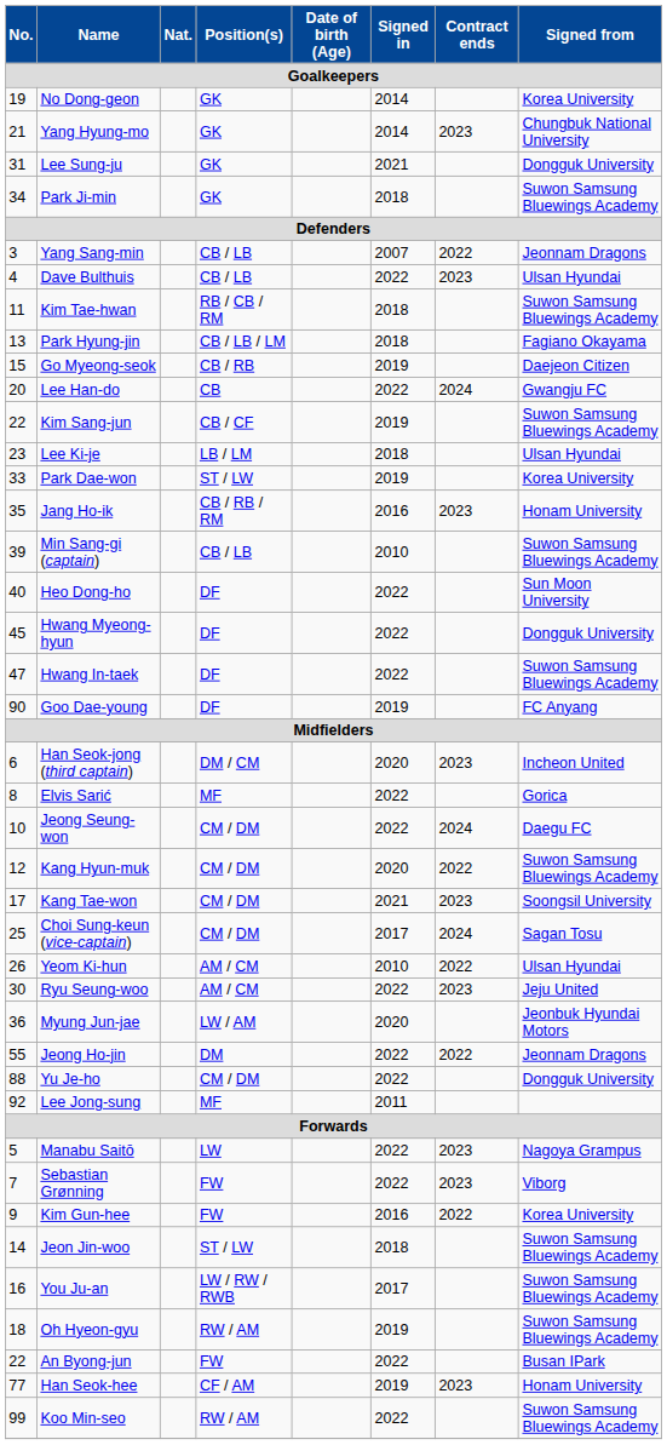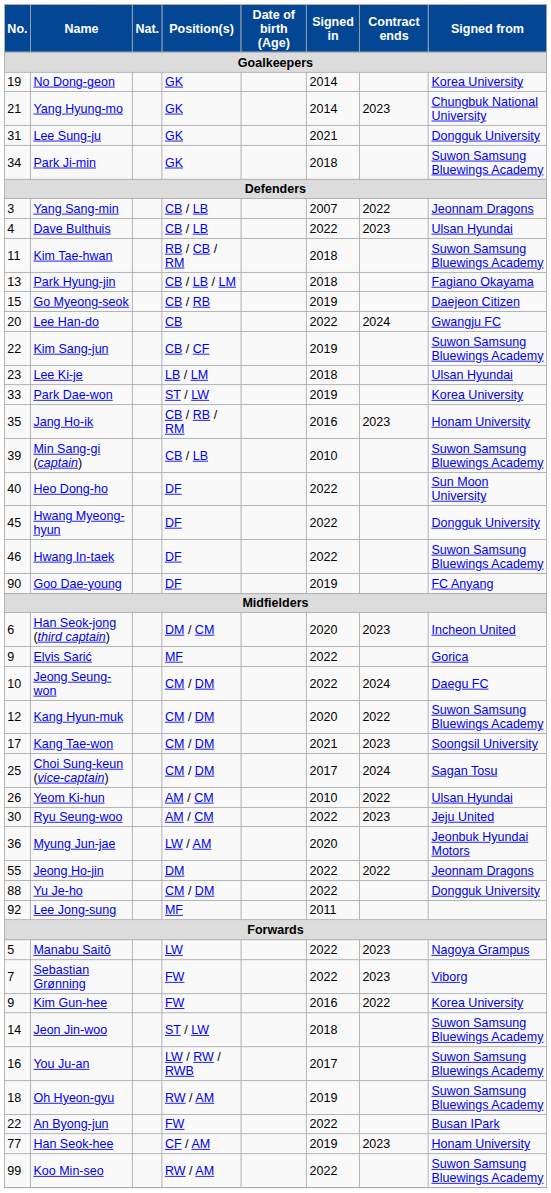 <table class="wikitable sortable" style="text-align:left; font-size:90%; width:100%;">
 <tr>
 <th style="background:#034694; color:white; text-align:center;">No.</th>
 <th style="background:#034694; color:white; text-align:center;">Name</th>
 <th style="background:#034694; color:white; text-align:center;">Nat.</th>
 <th style="background:#034694; color:white; text-align:center;">Position(s)</th>
 <th style="background:#034694; color:white; text-align:center;">Date of birth (Age)</th>
 <th style="background:#034694; color:white; text-align:center;">Signed in</th>
 <th style="background:#034694; color:white; text-align:center;">Contract ends</th>
 <th style="background:#034694; color:white; text-align:center;">Signed from</th>
 </tr>
 <tr>
 <th colspan=11 style="background:#dcdcdc; text-align:center;">Goalkeepers</th>
 </tr>
 <tr>
 <td>19</td>
 <td><a href='#'>No Dong-geon</a></td>
 <td></td>
 <td><a href='#'>GK</a></td>
 <td></td>
 <td>2014</td>
 <td></td>
 <td> <a href='#'>Korea University</a></td>
 </tr>
 <tr>
 <td>21</td>
 <td><a href='#'>Yang Hyung-mo</a></td>
 <td></td>
 <td><a href='#'>GK</a></td>
 <td></td>
 <td>2014</td>
 <td>2023</td>
 <td> <a href='#'>Chungbuk National University</a></td>
 </tr>
 <tr>
 <td>31</td>
 <td><a href='#'>Lee Sung-ju</a></td>
 <td></td>
 <td><a href='#'>GK</a></td>
 <td></td>
 <td>2021</td>
 <td></td>
 <td> <a href='#'>Dongguk University</a></td>
 </tr>
 <tr>
 <td>34</td>
 <td><a href='#'>Park Ji-min</a></td>
 <td></td>
 <td><a href='#'>GK</a></td>
 <td></td>
 <td>2018</td>
 <td></td>
 <td> <a href='#'>Suwon Samsung Bluewings Academy</a></td>
 </tr>
 <tr>
 <th colspan=11 style="background:#dcdcdc; text-align:center;">Defenders</th>
 </tr>
 <tr>
 <td>3</td>
 <td><a href='#'>Yang Sang-min</a></td>
 <td></td>
 <td><a href='#'>CB</a> / <a href='#'>LB</a></td>
 <td></td>
 <td>2007</td>
 <td>2022</td>
 <td> <a href='#'>Jeonnam Dragons</a></td>
 </tr>
 <tr>
 <td>4</td>
 <td><a href='#'>Dave Bulthuis</a></td>
 <td></td>
 <td><a href='#'>CB</a> / <a href='#'>LB</a></td>
 <td></td>
 <td>2022</td>
 <td>2023</td>
 <td> <a href='#'>Ulsan Hyundai</a></td>
 </tr>
 <tr>
 <td>11</td>
 <td><a href='#'>Kim Tae-hwan</a></td>
 <td></td>
 <td><a href='#'>RB</a> / <a href='#'>CB</a> / <a href='#'>RM</a></td>
 <td></td>
 <td>2018</td>
 <td></td>
 <td> <a href='#'>Suwon Samsung Bluewings Academy</a></td>
 </tr>
 <tr>
 <td>13</td>
 <td><a href='#'>Park Hyung-jin</a></td>
 <td></td>
 <td><a href='#'>CB</a> / <a href='#'>LB</a> / <a href='#'>LM</a></td>
 <td></td>
 <td>2018</td>
 <td></td>
 <td> <a href='#'>Fagiano Okayama</a></td>
 </tr>
 <tr>
 <td>15</td>
 <td><a href='#'>Go Myeong-seok</a></td>
 <td></td>
 <td><a href='#'>CB</a> / <a href='#'>RB</a></td>
 <td></td>
 <td>2019</td>
 <td></td>
 <td> <a href='#'>Daejeon Citizen</a></td>
 </tr>
 <tr>
 <td>20</td>
 <td><a href='#'>Lee Han-do</a></td>
 <td></td>
 <td><a href='#'>CB</a></td>
 <td></td>
 <td>2022</td>
 <td>2024</td>
 <td> <a href='#'>Gwangju FC</a></td>
 </tr>
 <tr>
 <td>22</td>
 <td><a href='#'>Kim Sang-jun</a></td>
 <td></td>
 <td><a href='#'>CB</a> / <a href='#'>CF</a></td>
 <td></td>
 <td>2019</td>
 <td></td>
 <td> <a href='#'>Suwon Samsung Bluewings Academy</a></td>
 </tr>
 <tr>
 <td>23</td>
 <td><a href='#'>Lee Ki-je</a></td>
 <td></td>
 <td><a href='#'>LB</a> / <a href='#'>LM</a></td>
 <td></td>
 <td>2018</td>
 <td></td>
 <td> <a href='#'>Ulsan Hyundai</a></td>
 </tr>
 <tr>
 <td>33</td>
 <td><a href='#'>Park Dae-won</a></td>
 <td></td>
 <td><a href='#'>ST</a> / <a href='#'>LW</a></td>
 <td></td>
 <td>2019</td>
 <td></td>
 <td> <a href='#'>Korea University</a></td>
 </tr>
 <tr>
 <td>35</td>
 <td><a href='#'>Jang Ho-ik</a></td>
 <td></td>
 <td><a href='#'>CB</a> / <a href='#'>RB</a> / <a href='#'>RM</a></td>
 <td></td>
 <td>2016</td>
 <td>2023</td>
 <td> <a href='#'>Honam University</a></td>
 </tr>
 <tr>
 <td>39</td>
 <td><a href='#'>Min Sang-gi</a> (<em><a href='#'>captain</a></em>)</td>
 <td></td>
 <td><a href='#'>CB</a> / <a href='#'>LB</a></td>
 <td></td>
 <td>2010</td>
 <td></td>
 <td> <a href='#'>Suwon Samsung Bluewings Academy</a></td>
 </tr>
 <tr>
 <td>40</td>
 <td><a href='#'>Heo Dong-ho</a></td>
 <td></td>
 <td><a href='#'>DF</a></td>
 <td></td>
 <td>2022</td>
 <td></td>
 <td> <a href='#'>Sun Moon University</a></td>
 </tr>
 <tr>
 <td>45</td>
 <td><a href='#'>Hwang Myeong-hyun</a></td>
 <td></td>
 <td><a href='#'>DF</a></td>
 <td></td>
 <td>2022</td>
 <td></td>
 <td> <a href='#'>Dongguk University</a></td>
 </tr>
 <tr>
-<td>47</td>
+<td>46</td>
 <td><a href='#'>Hwang In-taek</a></td>
 <td></td>
 <td><a href='#'>DF</a></td>
 <td></td>
 <td>2022</td>
 <td></td>
 <td> <a href='#'>Suwon Samsung Bluewings Academy</a></td>
 </tr>
 <tr>
 <td>90</td>
 <td><a href='#'>Goo Dae-young</a></td>
 <td></td>
 <td><a href='#'>DF</a></td>
 <td></td>
 <td>2019</td>
 <td></td>
 <td> <a href='#'>FC Anyang</a></td>
 </tr>
 <tr>
 <th colspan=11 style="background:#dcdcdc; text-align:center;">Midfielders</th>
 </tr>
 <tr>
 <td>6</td>
 <td><a href='#'>Han Seok-jong</a> (<em><a href='#'>third captain</a></em>)</td>
 <td></td>
 <td><a href='#'>DM</a> / <a href='#'>CM</a></td>
 <td></td>
 <td>2020</td>
 <td>2023</td>
 <td> <a href='#'>Incheon United</a></td>
 </tr>
 <tr>
-<td>8</td>
+<td>9</td>
 <td><a href='#'>Elvis Sarić</a></td>
 <td></td>
 <td><a href='#'>MF</a></td>
 <td></td>
 <td>2022</td>
 <td></td>
 <td> <a href='#'>Gorica</a></td>
 </tr>
 <tr>
 <td>10</td>
 <td><a href='#'>Jeong Seung-won</a></td>
 <td></td>
 <td><a href='#'>CM</a> / <a href='#'>DM</a></td>
 <td></td>
 <td>2022</td>
 <td>2024</td>
 <td> <a href='#'>Daegu FC</a></td>
 </tr>
 <tr>
 <td>12</td>
 <td><a href='#'>Kang Hyun-muk</a></td>
 <td></td>
 <td><a href='#'>CM</a> / <a href='#'>DM</a></td>
 <td></td>
 <td>2020</td>
 <td>2022</td>
 <td> <a href='#'>Suwon Samsung Bluewings Academy</a></td>
 </tr>
 <tr>
 <td>17</td>
 <td><a href='#'>Kang Tae-won</a></td>
 <td></td>
 <td><a href='#'>CM</a> / <a href='#'>DM</a></td>
 <td></td>
 <td>2021</td>
 <td>2023</td>
 <td> <a href='#'>Soongsil University</a></td>
 </tr>
 <tr>
 <td>25</td>
 <td><a href='#'>Choi Sung-keun</a> (<em><a href='#'>vice-captain</a></em>)</td>
 <td></td>
 <td><a href='#'>CM</a> / <a href='#'>DM</a></td>
 <td></td>
 <td>2017</td>
 <td>2024</td>
 <td> <a href='#'>Sagan Tosu</a></td>
 </tr>
 <tr>
 <td>26</td>
 <td><a href='#'>Yeom Ki-hun</a></td>
 <td></td>
 <td><a href='#'>AM</a> / <a href='#'>CM</a></td>
 <td></td>
 <td>2010</td>
 <td>2022</td>
 <td> <a href='#'>Ulsan Hyundai</a></td>
 </tr>
 <tr>
 <td>30</td>
 <td><a href='#'>Ryu Seung-woo</a></td>
 <td></td>
 <td><a href='#'>AM</a> / <a href='#'>CM</a></td>
 <td></td>
 <td>2022</td>
 <td>2023</td>
 <td> <a href='#'>Jeju United</a></td>
 </tr>
 <tr>
 <td>36</td>
 <td><a href='#'>Myung Jun-jae</a></td>
 <td></td>
 <td><a href='#'>LW</a> / <a href='#'>AM</a></td>
 <td></td>
 <td>2020</td>
 <td></td>
 <td> <a href='#'>Jeonbuk Hyundai Motors</a></td>
 </tr>
 <tr>
 <td>55</td>
 <td><a href='#'>Jeong Ho-jin</a></td>
 <td></td>
 <td><a href='#'>DM</a></td>
 <td></td>
 <td>2022</td>
 <td>2022</td>
 <td> <a href='#'>Jeonnam Dragons</a></td>
 </tr>
 <tr>
 <td>88</td>
 <td><a href='#'>Yu Je-ho</a></td>
 <td></td>
 <td><a href='#'>CM</a> / <a href='#'>DM</a></td>
 <td></td>
 <td>2022</td>
 <td></td>
 <td> <a href='#'>Dongguk University</a></td>
 </tr>
 <tr>
 <td>92</td>
 <td><a href='#'>Lee Jong-sung</a></td>
 <td></td>
 <td><a href='#'>MF</a></td>
 <td></td>
 <td>2011</td>
 <td></td>
 <td></td>
 </tr>
 <tr>
 <th colspan=11 style="background:#dcdcdc; text-align:center;">Forwards</th>
 </tr>
 <tr>
 <td>5</td>
 <td><a href='#'>Manabu Saitō</a></td>
 <td></td>
 <td><a href='#'>LW</a></td>
 <td></td>
 <td>2022</td>
 <td>2023</td>
 <td> <a href='#'>Nagoya Grampus</a></td>
 </tr>
 <tr>
 <td>7</td>
 <td><a href='#'>Sebastian Grønning</a></td>
 <td></td>
 <td><a href='#'>FW</a></td>
 <td></td>
 <td>2022</td>
 <td>2023</td>
 <td> <a href='#'>Viborg</a></td>
 </tr>
 <tr>
 <td>9</td>
 <td><a href='#'>Kim Gun-hee</a></td>
 <td></td>
 <td><a href='#'>FW</a></td>
 <td></td>
 <td>2016</td>
 <td>2022</td>
 <td> <a href='#'>Korea University</a></td>
 </tr>
 <tr>
 <td>14</td>
 <td><a href='#'>Jeon Jin-woo</a></td>
 <td></td>
 <td><a href='#'>ST</a> / <a href='#'>LW</a></td>
 <td></td>
 <td>2018</td>
 <td></td>
 <td> <a href='#'>Suwon Samsung Bluewings Academy</a></td>
 </tr>
 <tr>
 <td>16</td>
 <td><a href='#'>You Ju-an</a></td>
 <td></td>
 <td><a href='#'>LW</a> / <a href='#'>RW</a> / <a href='#'>RWB</a></td>
 <td></td>
 <td>2017</td>
 <td></td>
 <td> <a href='#'>Suwon Samsung Bluewings Academy</a></td>
 </tr>
 <tr>
 <td>18</td>
 <td><a href='#'>Oh Hyeon-gyu</a></td>
 <td></td>
 <td><a href='#'>RW</a> / <a href='#'>AM</a></td>
 <td></td>
 <td>2019</td>
 <td></td>
 <td> <a href='#'>Suwon Samsung Bluewings Academy</a></td>
 </tr>
 <tr>
 <td>22</td>
 <td><a href='#'>An Byong-jun</a></td>
 <td></td>
 <td><a href='#'>FW</a></td>
 <td></td>
 <td>2022</td>
 <td></td>
 <td> <a href='#'>Busan IPark</a></td>
 </tr>
 <tr>
 <td>77</td>
 <td><a href='#'>Han Seok-hee</a></td>
 <td></td>
 <td><a href='#'>CF</a> / <a href='#'>AM</a></td>
 <td></td>
 <td>2019</td>
 <td>2023</td>
 <td> <a href='#'>Honam University</a></td>
 </tr>
 <tr>
 <td>99</td>
 <td><a href='#'>Koo Min-seo</a></td>
 <td></td>
 <td><a href='#'>RW</a> / <a href='#'>AM</a></td>
 <td></td>
 <td>2022</td>
 <td></td>
 <td> <a href='#'>Suwon Samsung Bluewings Academy</a></td>
 </tr>
 <tr>
 </tr>
 </table>
